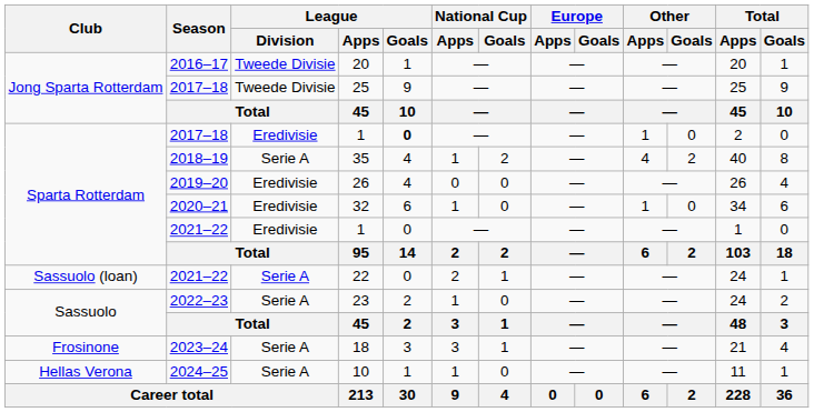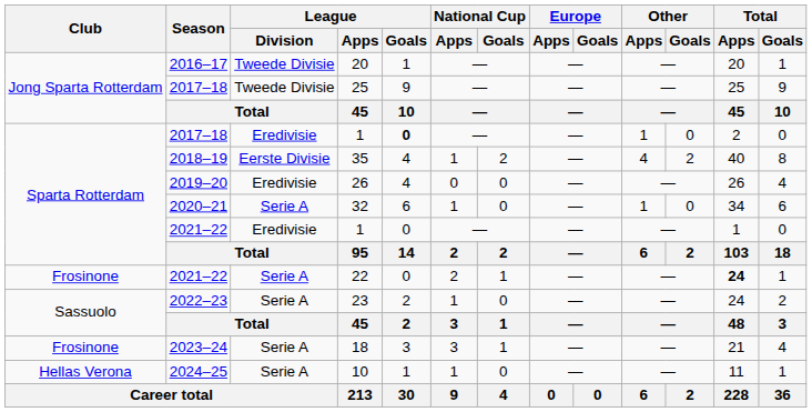 <table class=wikitable style=text-align:center>
 <tr>
 <th rowspan="2">Club</th>
 <th rowspan="2">Season</th>
 <th colspan="3">League</th>
 <th colspan="2">National Cup</th>
 <th colspan="2"><a href='#'>Europe</a></th>
 <th colspan="2">Other</th>
 <th colspan="2">Total</th>
 </tr>
 <tr>
 <th>Division</th>
 <th>Apps</th>
 <th>Goals</th>
 <th>Apps</th>
 <th>Goals</th>
 <th>Apps</th>
 <th>Goals</th>
 <th>Apps</th>
 <th>Goals</th>
 <th>Apps</th>
 <th>Goals</th>
 </tr>
 <tr>
 <td rowspan="3"><a href='#'>Jong Sparta Rotterdam</a></td>
 <td><a href='#'>2016–17</a></td>
 <td><a href='#'>Tweede Divisie</a></td>
 <td>20</td>
 <td>1</td>
 <td colspan="2">—</td>
 <td colspan="2">—</td>
 <td colspan="2">—</td>
 <td>20</td>
 <td>1</td>
 </tr>
 <tr>
 <td><a href='#'>2017–18</a></td>
 <td>Tweede Divisie</td>
 <td>25</td>
 <td>9</td>
 <td colspan="2">—</td>
 <td colspan="2">—</td>
 <td colspan="2">—</td>
 <td>25</td>
 <td>9</td>
 </tr>
 <tr>
 <th colspan="2">Total</th>
 <th>45</th>
 <th>10</th>
 <th colspan="2">—</th>
 <th colspan="2">—</th>
 <th colspan="2">—</th>
 <th>45</th>
 <th>10</th>
 </tr>
 <tr>
 <td rowspan="6"><a href='#'>Sparta Rotterdam</a></td>
 <td><a href='#'>2017–18</a></td>
 <td><a href='#'>Eredivisie</a></td>
 <td>1</td>
 <td><strong>0</strong></td>
 <td colspan="2">—</td>
 <td colspan="2">—</td>
 <td>1</td>
 <td>0</td>
 <td>2</td>
 <td>0</td>
 </tr>
 <tr>
 <td><a href='#'>2018–19</a></td>
-<td>Serie A</td>
+<td><a href='#'>Eerste Divisie</a></td>
 <td>35</td>
 <td>4</td>
 <td>1</td>
 <td>2</td>
 <td colspan="2">—</td>
 <td>4</td>
 <td>2</td>
 <td>40</td>
 <td>8</td>
 </tr>
 <tr>
 <td><a href='#'>2019–20</a></td>
 <td>Eredivisie</td>
 <td>26</td>
 <td>4</td>
 <td>0</td>
 <td>0</td>
 <td colspan="2">—</td>
 <td colspan="2">—</td>
 <td>26</td>
 <td>4</td>
 </tr>
 <tr>
 <td><a href='#'>2020–21</a></td>
-<td>Eredivisie</td>
+<td><a href='#'>Serie A</a></td>
 <td>32</td>
 <td>6</td>
 <td>1</td>
 <td>0</td>
 <td colspan="2">—</td>
 <td>1</td>
 <td>0</td>
 <td>34</td>
 <td>6</td>
 </tr>
 <tr>
 <td><a href='#'>2021–22</a></td>
 <td>Eredivisie</td>
 <td>1</td>
 <td>0</td>
 <td colspan="2">—</td>
 <td colspan="2">—</td>
 <td colspan="2">—</td>
 <td>1</td>
 <td>0</td>
 </tr>
 <tr>
 <th colspan="2">Total</th>
 <th>95</th>
 <th>14</th>
 <th>2</th>
 <th>2</th>
 <th colspan="2">—</th>
 <th>6</th>
 <th>2</th>
 <th>103</th>
 <th>18</th>
 </tr>
 <tr>
-<td><a href='#'>Sassuolo</a> (loan)</td>
+<td><a href='#'>Frosinone</a></td>
 <td><a href='#'>2021–22</a></td>
 <td><a href='#'>Serie A</a></td>
 <td>22</td>
 <td>0</td>
 <td>2</td>
 <td>1</td>
 <td colspan="2">—</td>
 <td colspan="2">—</td>
-<td>24</td>
+<td><strong>24</strong></td>
 <td>1</td>
 </tr>
 <tr>
 <td rowspan="2">Sassuolo</td>
 <td><a href='#'>2022–23</a></td>
 <td>Serie A</td>
 <td>23</td>
 <td>2</td>
 <td>1</td>
 <td>0</td>
 <td colspan="2">—</td>
 <td colspan="2">—</td>
 <td>24</td>
 <td>2</td>
 </tr>
 <tr>
 <th colspan="2">Total</th>
 <th>45</th>
 <th>2</th>
 <th>3</th>
 <th>1</th>
 <th colspan="2">—</th>
 <th colspan="2">—</th>
 <th>48</th>
 <th>3</th>
 </tr>
 <tr>
 <td><a href='#'>Frosinone</a></td>
 <td><a href='#'>2023–24</a></td>
 <td>Serie A</td>
 <td>18</td>
 <td>3</td>
 <td>3</td>
 <td>1</td>
 <td colspan="2">—</td>
 <td colspan="2">—</td>
 <td>21</td>
 <td>4</td>
 </tr>
 <tr>
 <td><a href='#'>Hellas Verona</a></td>
 <td><a href='#'>2024–25</a></td>
 <td>Serie A</td>
 <td>10</td>
 <td>1</td>
 <td>1</td>
 <td>0</td>
 <td colspan="2">—</td>
 <td colspan="2">—</td>
 <td>11</td>
 <td>1</td>
 </tr>
 <tr>
 <th colspan="3">Career total</th>
 <th>213</th>
 <th>30</th>
 <th>9</th>
 <th>4</th>
 <th>0</th>
 <th>0</th>
 <th>6</th>
 <th>2</th>
 <th>228</th>
 <th>36</th>
 </tr>
 </table>
